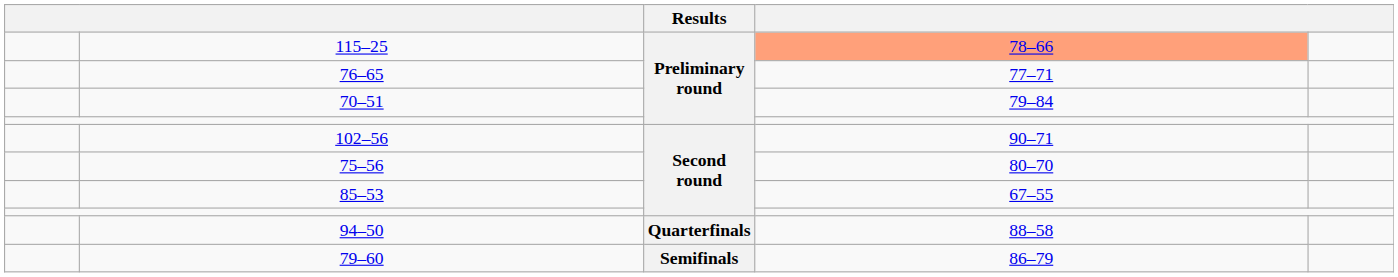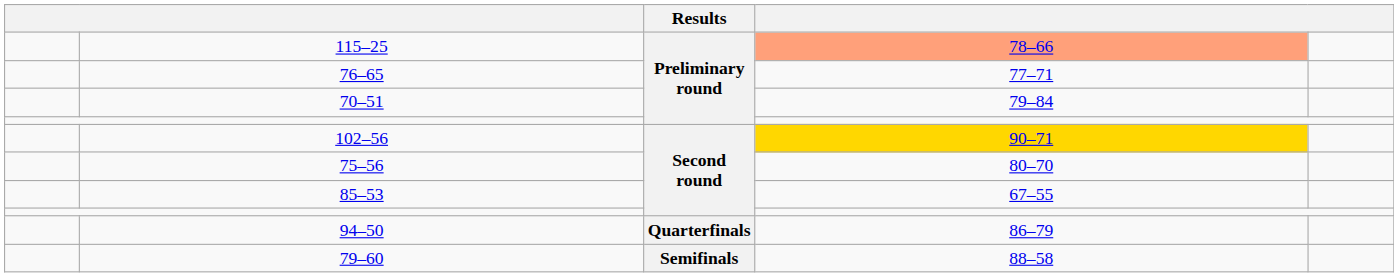 <table class=wikitable width=100% style="text-align:center;">
 <tr>
 <th colspan=2></th>
 <th width=8%>Results</th>
 <th colspan=2></th>
 </tr>
 <tr>
 <td></td>
 <td><a href='#'>115–25</a></td>
 <th rowspan=4>Preliminary round</th>
 <td style="background: lightsalmon;"><a href='#'>78–66</a></td>
 <td></td>
 </tr>
 <tr>
 <td></td>
 <td><a href='#'>76–65</a></td>
 <td><a href='#'>77–71</a></td>
 <td></td>
 </tr>
 <tr>
 <td></td>
 <td><a href='#'>70–51</a></td>
 <td><a href='#'>79–84</a></td>
 <td></td>
 </tr>
 <tr>
 <td colspan=2 width=46%></td>
 <td colspan=2 width=46%></td>
 </tr>
 <tr>
 <td></td>
 <td><a href='#'>102–56</a></td>
 <th rowspan=4>Second round</th>
-<td><a href='#'>90–71</a></td>
+<td style="background: gold;"><a href='#'>90–71</a></td>
 <td></td>
 </tr>
 <tr>
 <td></td>
 <td><a href='#'>75–56</a></td>
 <td><a href='#'>80–70</a></td>
 <td></td>
 </tr>
 <tr>
 <td></td>
 <td><a href='#'>85–53</a></td>
 <td><a href='#'>67–55</a></td>
 <td></td>
 </tr>
 <tr>
 <td colspan=2 width=45%></td>
 <td colspan=2 width=45%></td>
 </tr>
 <tr>
 <td></td>
 <td><a href='#'>94–50</a></td>
 <th>Quarterfinals</th>
-<td><a href='#'>88–58</a></td>
+<td><a href='#'>86–79</a></td>
 <td></td>
 </tr>
 <tr>
 <td></td>
 <td><a href='#'>79–60</a></td>
 <th>Semifinals</th>
-<td><a href='#'>86–79</a></td>
+<td><a href='#'>88–58</a></td>
 <td></td>
 </tr>
 </table>
